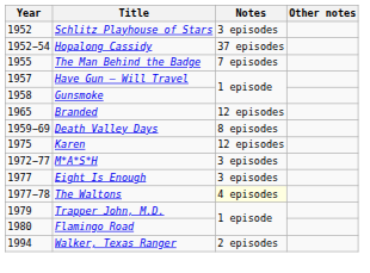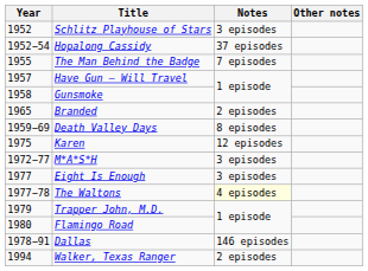 <table class="wikitable">
 <tr>
 <th>Year</th>
 <th>Title</th>
 <th>Notes</th>
 <th>Other notes</th>
 </tr>
 <tr>
 <td>1952</td>
 <td><em><a href='#'>Schlitz Playhouse of Stars</a></em></td>
 <td>3 episodes</td>
 <td></td>
 </tr>
 <tr>
 <td>1952−54</td>
 <td><em><a href='#'>Hopalong Cassidy</a></em></td>
 <td>37 episodes</td>
 <td></td>
 </tr>
 <tr>
 <td>1955</td>
 <td><em><a href='#'>The Man Behind the Badge</a></em></td>
 <td>7 episodes</td>
 <td></td>
 </tr>
 <tr>
 <td>1957</td>
 <td><em><a href='#'>Have Gun – Will Travel</a></em></td>
 <td rowspan=2>1 episode</td>
 <td><small></small></td>
 </tr>
 <tr>
 <td>1958</td>
 <td><em><a href='#'>Gunsmoke</a></em></td>
 <td></td>
 </tr>
 <tr>
 <td>1965</td>
 <td><em><a href='#'>Branded</a></em></td>
-<td>12 episodes</td>
+<td>2 episodes</td>
 <td></td>
 </tr>
 <tr>
 <td>1959−69</td>
 <td><em><a href='#'>Death Valley Days</a></em></td>
 <td>8 episodes</td>
 <td></td>
 </tr>
 <tr>
 <td>1975</td>
 <td><em><a href='#'>Karen</a></em></td>
 <td>12 episodes</td>
 <td></td>
 </tr>
 <tr>
 <td>1972−77</td>
 <td><em><a href='#'>M*A*S*H</a></em></td>
 <td>3 episodes</td>
 <td></td>
 </tr>
 <tr>
 <td>1977</td>
 <td><em><a href='#'>Eight Is Enough</a></em></td>
 <td>3 episodes</td>
 <td></td>
 </tr>
 <tr>
 <td>1977−78</td>
 <td><em><a href='#'>The Waltons</a></em></td>
 <td style="background: lightyellow;">4 episodes</td>
 <td></td>
 </tr>
 <tr>
 <td>1979</td>
 <td><em><a href='#'>Trapper John, M.D.</a></em></td>
 <td rowspan=2>1 episode</td>
 <td></td>
 </tr>
 <tr>
 <td>1980</td>
 <td><em><a href='#'>Flamingo Road</a></em></td>
 <td></td>
 </tr>
 <tr>
+<td>1978−91</td>
+<td><em><a href='#'>Dallas</a></em></td>
+<td>146 episodes</td>
+<td></td>
+</tr>
+<tr>
 <td>1994</td>
 <td><em><a href='#'>Walker, Texas Ranger</a></em></td>
 <td>2 episodes</td>
 <td></td>
 </tr>
 </table>
